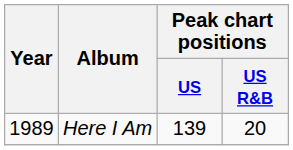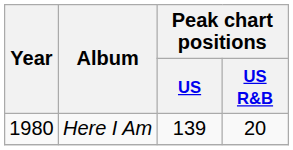 <table class="wikitable">
 <tr>
 <th scope="col" rowspan="2">Year</th>
 <th scope="col" rowspan="2">Album</th>
 <th scope="col" colspan="2">Peak chart positions</th>
 </tr>
 <tr>
 <th style="width:45px;"><small><a href='#'>US</a></small><br></th>
 <th style="width:45px;"><small><a href='#'>US R&B</a></small><br></th>
 </tr>
 <tr>
-<td>1989</td>
+<td>1980</td>
 <td><em>Here I Am</em></td>
 <td align=center>139</td>
 <td align=center>20</td>
 </tr>
 <tr>
 </tr>
 </table>
